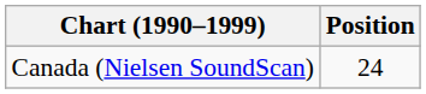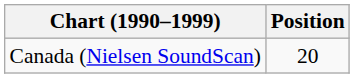 <table class="wikitable">
 <tr>
 <th>Chart (1990–1999)</th>
 <th>Position</th>
 </tr>
 <tr>
 <td>Canada (<a href='#'>Nielsen SoundScan</a>)</td>
-<td align="center">24</td>
+<td align="center">20</td>
 </tr>
 </table>
